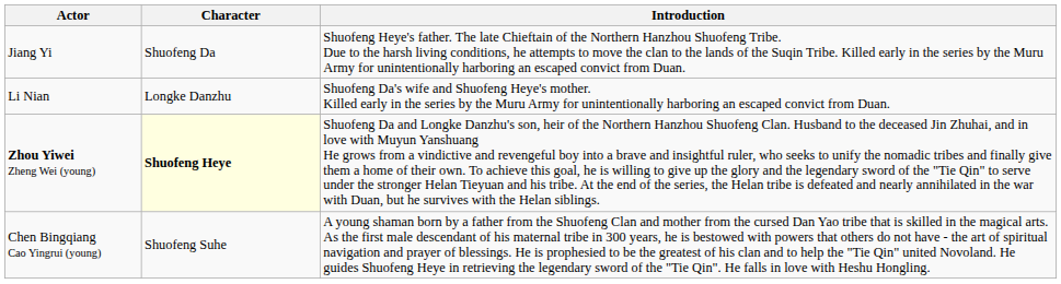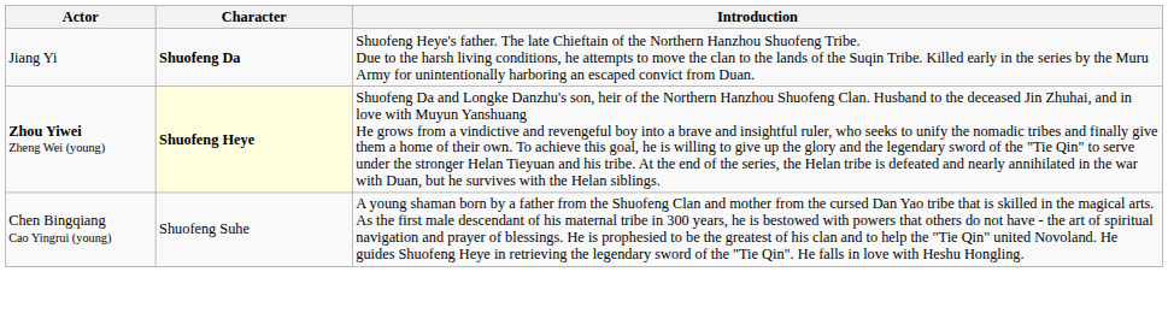 <table class="wikitable">
 <tr>
 <th style="width:13%">Actor</th>
 <th style="width:17%">Character</th>
 <th>Introduction</th>
 </tr>
 <tr>
 <td>Jiang Yi</td>
-<td>Shuofeng Da</td>
+<td><strong>Shuofeng Da</strong></td>
 <td>Shuofeng Heye's father. The late Chieftain of the Northern Hanzhou Shuofeng Tribe.<br>Due to the harsh living conditions, he attempts to move the clan to the lands of the Suqin Tribe. Killed early in the series by the Muru Army for unintentionally harboring an escaped convict from Duan.</td>
-</tr>
-<tr>
-<td>Li Nian</td>
-<td>Longke Danzhu</td>
-<td>Shuofeng Da's wife and Shuofeng Heye's mother.<br>Killed early in the series by the Muru Army for unintentionally harboring an escaped convict from Duan.</td>
 </tr>
 <tr>
 <td><strong>Zhou Yiwei</strong><br><small>Zheng Wei (young)</small></td>
 <td style="background: lightyellow;"><strong>Shuofeng Heye</strong></td>
 <td>Shuofeng Da and Longke Danzhu's son, heir of the Northern Hanzhou Shuofeng Clan. Husband to the deceased Jin Zhuhai, and in love with Muyun Yanshuang<br>He grows from a vindictive and revengeful boy into a brave and insightful ruler, who seeks to unify the nomadic tribes and finally give them a home of their own. To achieve this goal, he is willing to give up the glory and the legendary sword of the "Tie Qin" to serve under the stronger Helan Tieyuan and his tribe. At the end of the series, the Helan tribe is defeated and nearly annihilated in the war with Duan, but he survives with the Helan siblings.</td>
 </tr>
 <tr>
 <td>Chen Bingqiang<br><small>Cao Yingrui (young)</small></td>
 <td>Shuofeng Suhe</td>
 <td>A young shaman born by a father from the Shuofeng Clan and mother from the cursed Dan Yao tribe that is skilled in the magical arts.<br>As the first male descendant of his maternal tribe in 300 years, he is bestowed with powers that others do not have - the art of spiritual navigation and prayer of blessings. He is prophesied to be the greatest of his clan and to help the "Tie Qin" united Novoland. He guides Shuofeng Heye in retrieving the legendary sword of the "Tie Qin". He falls in love with Heshu Hongling.</td>
 </tr>
 </table>
